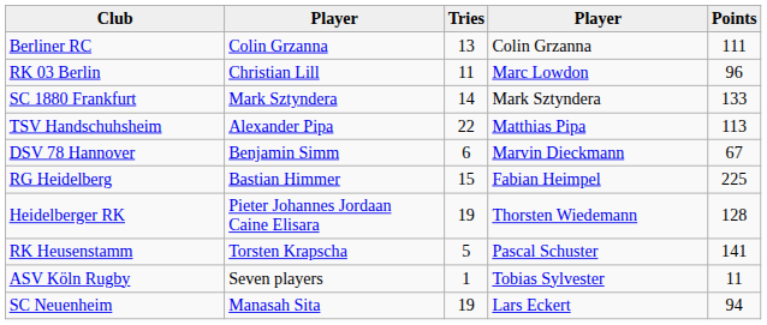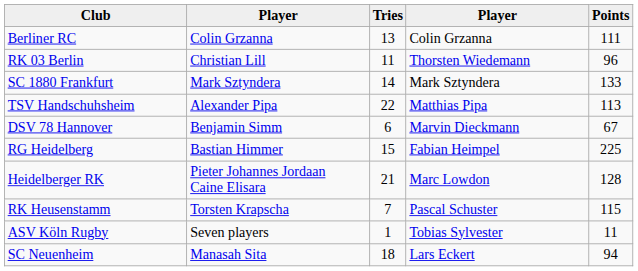 <table class="wikitable" style="text-align: center;">
 <tr>
 <th style="background:#efefef; width:200px;">Club</th>
 <th style="background:#efefef; width:200px;">Player</th>
 <th style="background:#efefef; width:20px;">Tries</th>
 <th style="background:#efefef; width:200px;">Player</th>
 <th style="background:#efefef; width:20px;">Points</th>
 </tr>
 <tr align=left>
 <td><a href='#'>Berliner RC</a></td>
 <td> <a href='#'>Colin Grzanna</a></td>
 <td align=center>13</td>
 <td> Colin Grzanna</td>
 <td align=center>111</td>
 </tr>
 <tr align=left>
 <td><a href='#'>RK 03 Berlin</a></td>
 <td> <a href='#'>Christian Lill</a></td>
 <td align=center>11</td>
-<td> <a href='#'>Marc Lowdon</a></td>
+<td> <a href='#'>Thorsten Wiedemann</a></td>
 <td align=center>96</td>
 </tr>
 <tr align=left>
 <td><a href='#'>SC 1880 Frankfurt</a></td>
 <td> <a href='#'>Mark Sztyndera</a></td>
 <td align=center>14</td>
 <td> Mark Sztyndera</td>
 <td align=center>133</td>
 </tr>
 <tr align=left>
 <td><a href='#'>TSV Handschuhsheim</a></td>
 <td> <a href='#'>Alexander Pipa</a></td>
 <td align=center>22</td>
 <td> <a href='#'>Matthias Pipa</a></td>
 <td align=center>113</td>
 </tr>
 <tr align=left>
 <td><a href='#'>DSV 78 Hannover</a></td>
 <td> <a href='#'>Benjamin Simm</a></td>
 <td align=center>6</td>
 <td> <a href='#'>Marvin Dieckmann</a></td>
 <td align=center>67</td>
 </tr>
 <tr align=left>
 <td><a href='#'>RG Heidelberg</a></td>
 <td> <a href='#'>Bastian Himmer</a></td>
 <td align=center>15</td>
 <td> <a href='#'>Fabian Heimpel</a></td>
 <td align=center>225</td>
 </tr>
 <tr align=left>
 <td><a href='#'>Heidelberger RK</a></td>
 <td> <a href='#'>Pieter Johannes Jordaan</a> <br>  <a href='#'>Caine Elisara</a></td>
-<td align=center>19</td>
-<td> <a href='#'>Thorsten Wiedemann</a></td>
+<td align=center>21</td>
+<td> <a href='#'>Marc Lowdon</a></td>
 <td align=center>128</td>
 </tr>
 <tr align=left>
 <td><a href='#'>RK Heusenstamm</a></td>
 <td> <a href='#'>Torsten Krapscha</a></td>
-<td align=center>5</td>
+<td align=center>7</td>
 <td> <a href='#'>Pascal Schuster</a></td>
-<td align=center>141</td>
+<td align=center>115</td>
 </tr>
 <tr align=left>
 <td><a href='#'>ASV Köln Rugby</a></td>
 <td>Seven players</td>
 <td align=center>1</td>
 <td> <a href='#'>Tobias Sylvester</a></td>
 <td align=center>11</td>
 </tr>
 <tr align=left>
 <td><a href='#'>SC Neuenheim</a></td>
 <td> <a href='#'>Manasah Sita</a></td>
-<td align=center>19</td>
+<td align=center>18</td>
 <td> <a href='#'>Lars Eckert</a></td>
 <td align=center>94</td>
 </tr>
 </table>
